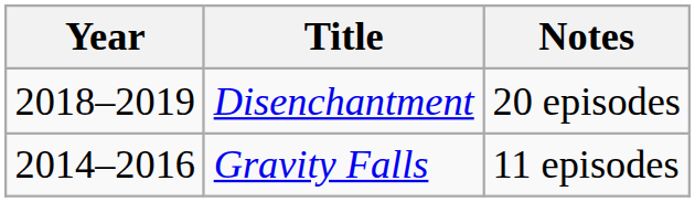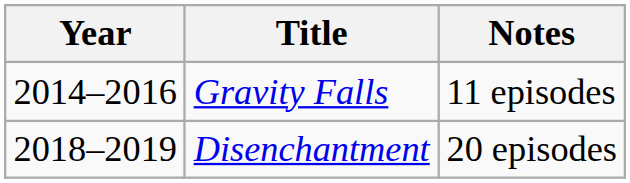 <table class="wikitable">
 <tr>
 <th>Year</th>
 <th>Title</th>
 <th>Notes</th>
 </tr>
 <tr>
+<td>2014–2016</td>
+<td><em><a href='#'>Gravity Falls</a></em></td>
+<td>11 episodes</td>
+</tr>
+<tr>
 <td>2018–2019</td>
 <td><em><a href='#'>Disenchantment</a></em></td>
 <td>20 episodes</td>
 </tr>
-<tr>
-<td>2014–2016</td>
-<td><em><a href='#'>Gravity Falls</a></em></td>
-<td>11 episodes</td>
-</tr>
 </table>
